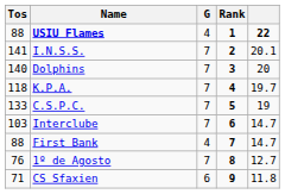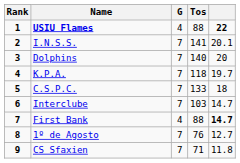 <table class="wikitable" style="text-align:center; font-size:90%;">
 <tr>
-<th width=10px>Tos</th>
+<th width=10px>Rank</th>
 <th width=175px>Name</th>
 <th width=15px>G</th>
-<th width=10px>Rank</th>
+<th width=10px>Tos</th>
 <th width=10px></th>
 </tr>
 <tr>
-<td>88</td>
+<td><strong>1</strong></td>
 <td align=left> <strong><a href='#'>USIU Flames</a></strong></td>
 <td>4</td>
-<td><strong>1</strong></td>
+<td>88</td>
 <td><strong>22</strong></td>
 </tr>
 <tr>
-<td>141</td>
+<td><strong>2</strong></td>
 <td align=left> <a href='#'>I.N.S.S.</a></td>
 <td>7</td>
-<td><strong>2</strong></td>
+<td>141</td>
 <td>20.1</td>
 </tr>
 <tr>
-<td>140</td>
+<td><strong>3</strong></td>
 <td align=left> <a href='#'>Dolphins</a></td>
 <td>7</td>
-<td><strong>3</strong></td>
+<td>140</td>
 <td>20</td>
 </tr>
 <tr>
-<td>118</td>
+<td><strong>4</strong></td>
 <td align=left> <a href='#'>K.P.A.</a></td>
 <td>7</td>
-<td><strong>4</strong></td>
+<td>118</td>
 <td>19.7</td>
 </tr>
 <tr>
-<td>133</td>
+<td><strong>5</strong></td>
 <td align=left> <a href='#'>C.S.P.C.</a></td>
 <td>7</td>
-<td><strong>5</strong></td>
-<td>19</td>
+<td>133</td>
+<td>18</td>
 </tr>
 <tr>
-<td>103</td>
+<td><strong>6</strong></td>
 <td align=left> <a href='#'>Interclube</a></td>
 <td>7</td>
-<td><strong>6</strong></td>
+<td>103</td>
 <td>14.7</td>
 </tr>
 <tr>
-<td>88</td>
+<td><strong>7</strong></td>
 <td align=left> <a href='#'>First Bank</a></td>
 <td>4</td>
-<td><strong>7</strong></td>
-<td>14.7</td>
+<td>88</td>
+<td><strong>14.7</strong></td>
 </tr>
 <tr>
-<td>76</td>
+<td><strong>8</strong></td>
 <td align=left> <a href='#'>1º de Agosto</a></td>
 <td>7</td>
-<td><strong>8</strong></td>
+<td>76</td>
 <td>12.7</td>
 </tr>
 <tr>
+<td><strong>9</strong></td>
+<td align=left> <a href='#'>CS Sfaxien</a></td>
+<td>7</td>
 <td>71</td>
-<td align=left> <a href='#'>CS Sfaxien</a></td>
-<td>6</td>
-<td><strong>9</strong></td>
 <td>11.8</td>
 </tr>
 </table>
